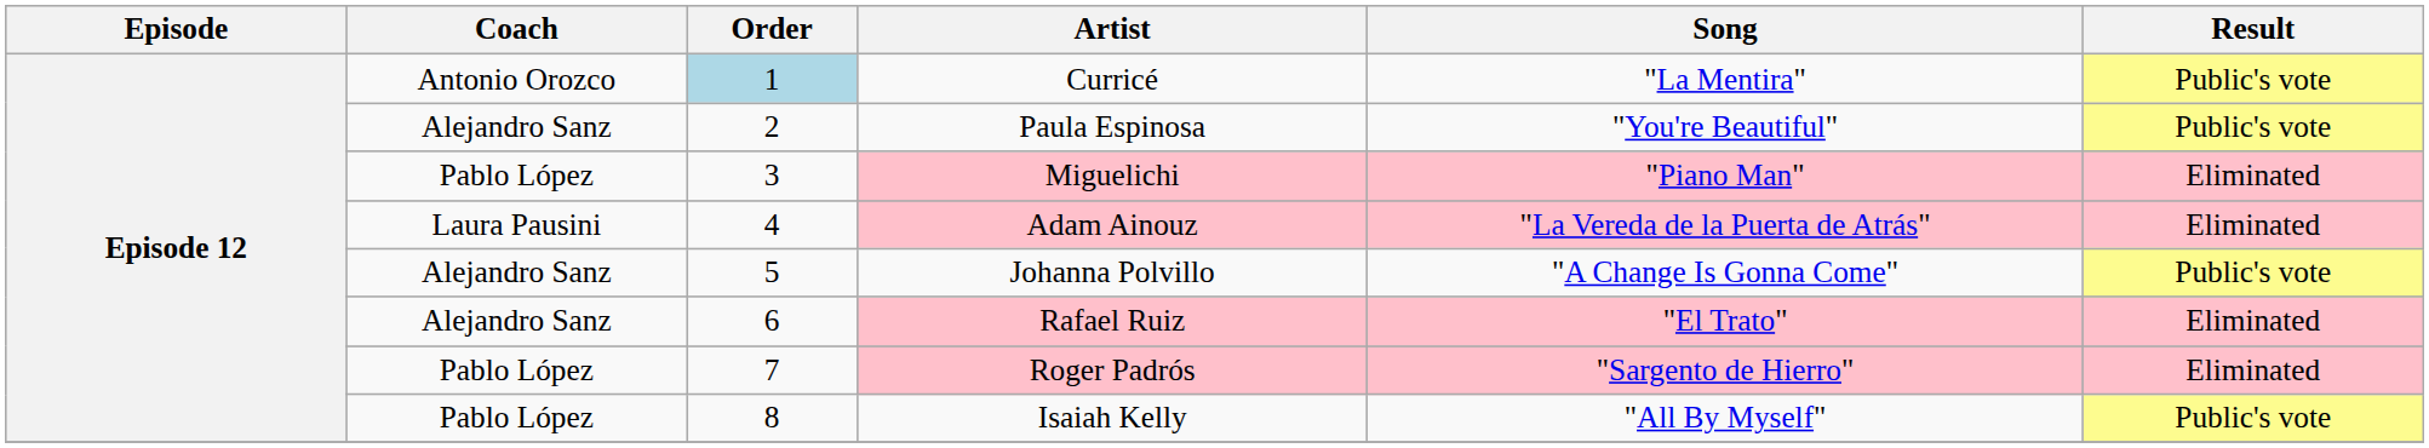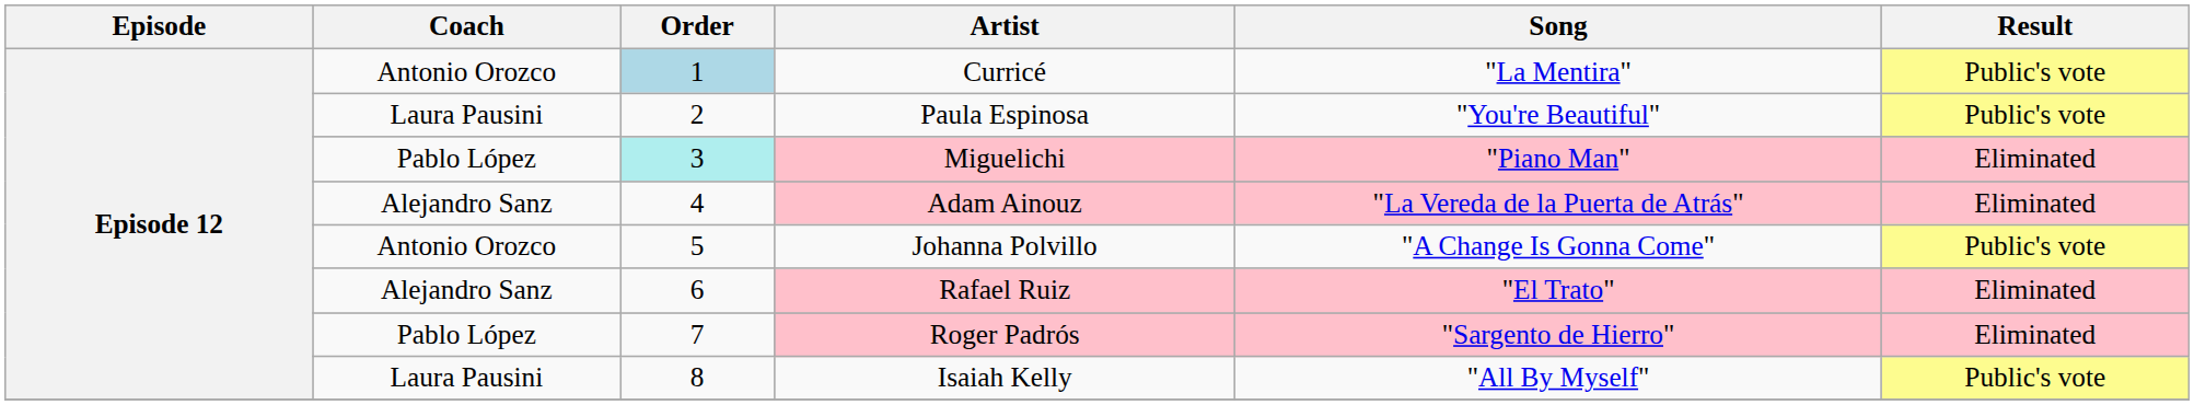 <table class="wikitable" style="text-align:center; width:100%">
 <tr>
 <th style="width:10%">Episode</th>
 <th style="width:10%">Coach</th>
 <th style="width:05%">Order</th>
 <th style="width:15%">Artist</th>
 <th style="width:21%">Song</th>
 <th style="width:10%">Result</th>
 </tr>
 <tr>
 <th rowspan="8">Episode 12<br></th>
 <td>Antonio Orozco</td>
 <td style="background: lightblue;">1</td>
 <td>Curricé</td>
 <td>"<a href='#'>La Mentira</a>"</td>
 <td bgcolor="#fdfc8f">Public's vote</td>
 </tr>
 <tr>
-<td>Alejandro Sanz</td>
+<td>Laura Pausini</td>
 <td>2</td>
 <td>Paula Espinosa</td>
 <td>"<a href='#'>You're Beautiful</a>"</td>
 <td bgcolor="#fdfc8f">Public's vote</td>
 </tr>
 <tr>
 <td>Pablo López</td>
-<td>3</td>
+<td style="background: paleturquoise;">3</td>
 <td bgcolor="pink">Miguelichi</td>
 <td bgcolor="pink">"<a href='#'>Piano Man</a>"</td>
 <td bgcolor="pink">Eliminated</td>
 </tr>
 <tr>
-<td>Laura Pausini</td>
+<td>Alejandro Sanz</td>
 <td>4</td>
 <td bgcolor="pink">Adam Ainouz</td>
 <td bgcolor="pink">"<a href='#'>La Vereda de la Puerta de Atrás</a>"</td>
 <td bgcolor="pink">Eliminated</td>
 </tr>
 <tr>
-<td>Alejandro Sanz</td>
+<td>Antonio Orozco</td>
 <td>5</td>
 <td>Johanna Polvillo</td>
 <td>"<a href='#'>A Change Is Gonna Come</a>"</td>
 <td bgcolor="#fdfc8f">Public's vote</td>
 </tr>
 <tr>
 <td>Alejandro Sanz</td>
 <td>6</td>
 <td bgcolor="pink">Rafael Ruiz</td>
 <td bgcolor="pink">"<a href='#'>El Trato</a>"</td>
 <td bgcolor="pink">Eliminated</td>
 </tr>
 <tr>
 <td>Pablo López</td>
 <td>7</td>
 <td bgcolor="pink">Roger Padrós</td>
 <td bgcolor="pink">"<a href='#'>Sargento de Hierro</a>"</td>
 <td bgcolor="pink">Eliminated</td>
 </tr>
 <tr>
-<td>Pablo López</td>
+<td>Laura Pausini</td>
 <td>8</td>
 <td>Isaiah Kelly</td>
 <td>"<a href='#'>All By Myself</a>"</td>
 <td bgcolor="#fdfc8f">Public's vote</td>
 </tr>
 <tr>
 </tr>
 </table>
